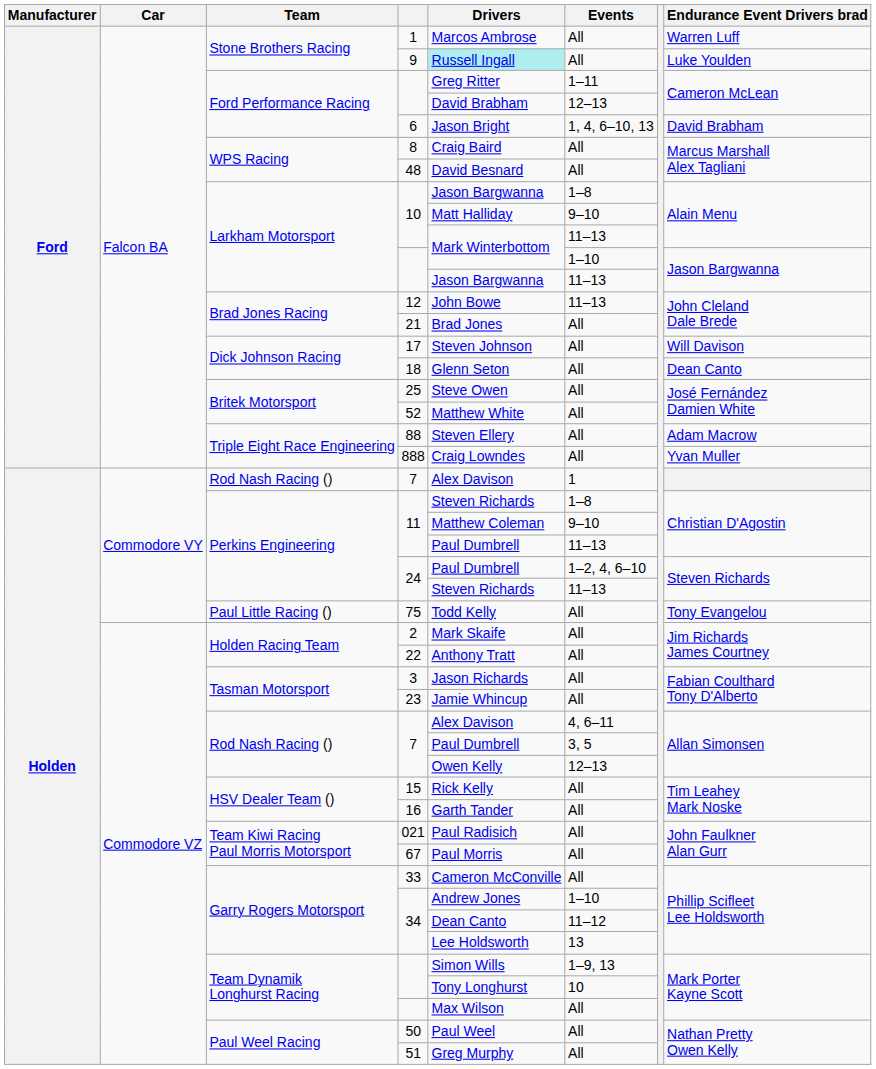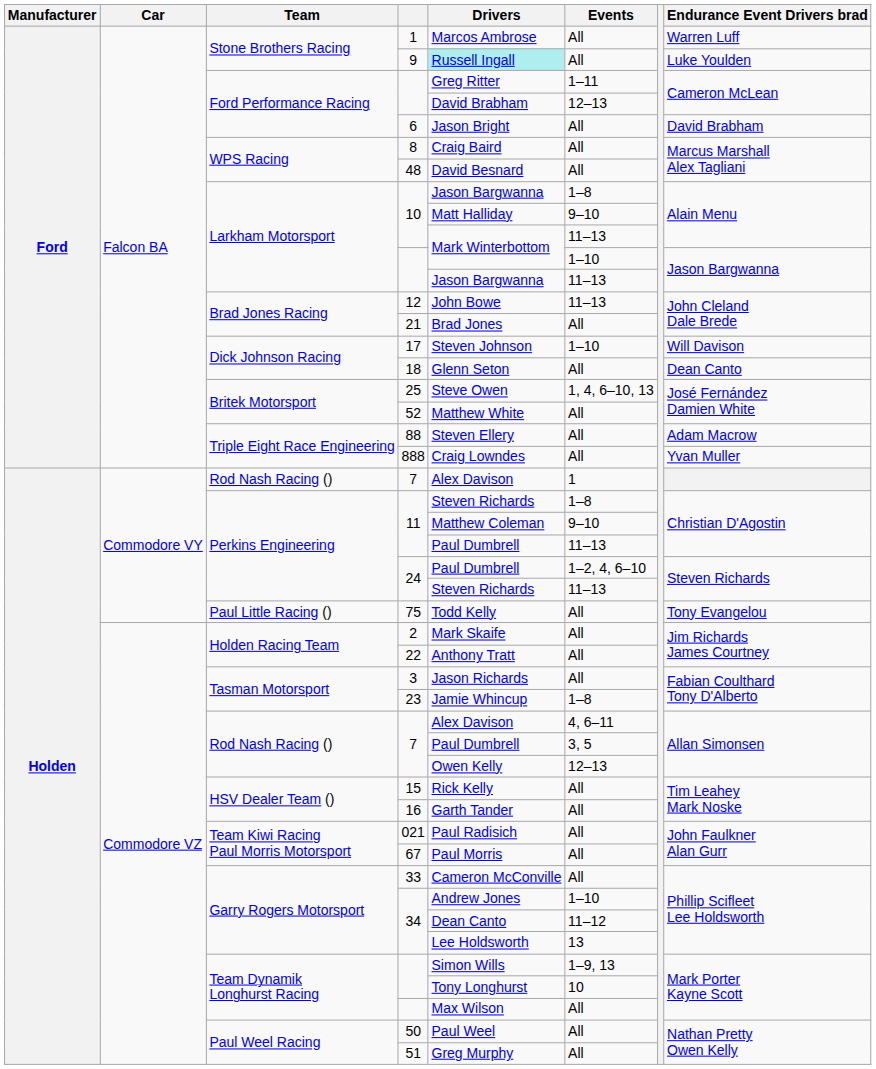 <table class="wikitable" style="font-size: 85%">
 <tr>
 <th>Manufacturer</th>
 <th>Car</th>
 <th>Team</th>
 <th></th>
 <th>Drivers</th>
 <th>Events</th>
 <th rowspan=60></th>
 <th>Endurance Event Drivers brad</th>
 </tr>
 <tr>
 <th rowspan=20><a href='#'>Ford</a></th>
 <td rowspan=20><a href='#'>Falcon BA</a></td>
 <td rowspan=2><a href='#'>Stone Brothers Racing</a></td>
 <td align=center>1</td>
 <td> <a href='#'>Marcos Ambrose</a></td>
 <td>All</td>
 <td> <a href='#'>Warren Luff</a></td>
 </tr>
 <tr>
 <td align=center>9</td>
 <td style="background: paleturquoise;"> <a href='#'>Russell Ingall</a></td>
 <td>All</td>
 <td> <a href='#'>Luke Youlden</a></td>
 </tr>
 <tr>
 <td rowspan=3><a href='#'>Ford Performance Racing</a></td>
 <td align=center rowspan=2></td>
 <td> <a href='#'>Greg Ritter</a></td>
 <td>1–11</td>
 <td rowspan=2> <a href='#'>Cameron McLean</a></td>
 </tr>
 <tr>
 <td> <a href='#'>David Brabham</a></td>
 <td>12–13</td>
 </tr>
 <tr>
 <td align=center>6</td>
 <td> <a href='#'>Jason Bright</a></td>
-<td>1, 4, 6–10, 13</td>
+<td>All</td>
 <td> <a href='#'>David Brabham</a></td>
 </tr>
 <tr>
 <td rowspan=2><a href='#'>WPS Racing</a></td>
 <td align=center>8</td>
 <td> <a href='#'>Craig Baird</a></td>
 <td>All</td>
 <td rowspan=2> <a href='#'>Marcus Marshall</a><br>  <a href='#'>Alex Tagliani</a></td>
 </tr>
 <tr>
 <td align=center>48</td>
 <td> <a href='#'>David Besnard</a></td>
 <td>All</td>
 </tr>
 <tr>
 <td rowspan=5><a href='#'>Larkham Motorsport</a></td>
 <td align=center rowspan=3>10</td>
 <td> <a href='#'>Jason Bargwanna</a></td>
 <td>1–8</td>
 <td rowspan=3> <a href='#'>Alain Menu</a></td>
 </tr>
 <tr>
 <td> <a href='#'>Matt Halliday</a></td>
 <td>9–10</td>
 </tr>
 <tr>
 <td rowspan=2> <a href='#'>Mark Winterbottom</a></td>
 <td>11–13</td>
 </tr>
 <tr>
 <td align=center rowspan=2></td>
 <td>1–10</td>
 <td rowspan=2> <a href='#'>Jason Bargwanna</a></td>
 </tr>
 <tr>
 <td> <a href='#'>Jason Bargwanna</a></td>
 <td>11–13</td>
 </tr>
 <tr>
 <td rowspan=2><a href='#'>Brad Jones Racing</a></td>
 <td align=center>12</td>
 <td> <a href='#'>John Bowe</a></td>
 <td>11–13</td>
 <td rowspan=2> <a href='#'>John Cleland</a><br>  <a href='#'>Dale Brede</a></td>
 </tr>
 <tr>
 <td align=center>21</td>
 <td> <a href='#'>Brad Jones</a></td>
 <td>All</td>
 </tr>
 <tr>
 <td rowspan=2><a href='#'>Dick Johnson Racing</a></td>
 <td align=center>17</td>
 <td> <a href='#'>Steven Johnson</a></td>
-<td>All</td>
+<td>1–10</td>
 <td> <a href='#'>Will Davison</a></td>
 </tr>
 <tr>
 <td align=center>18</td>
 <td> <a href='#'>Glenn Seton</a></td>
 <td>All</td>
 <td> <a href='#'>Dean Canto</a></td>
 </tr>
 <tr>
 <td rowspan=2><a href='#'>Britek Motorsport</a></td>
 <td align=center>25</td>
 <td> <a href='#'>Steve Owen</a></td>
-<td>All</td>
+<td>1, 4, 6–10, 13</td>
 <td rowspan=2> <a href='#'>José Fernández</a><br>  <a href='#'>Damien White</a></td>
 </tr>
 <tr>
 <td align=center>52</td>
 <td> <a href='#'>Matthew White</a></td>
 <td>All</td>
 </tr>
 <tr>
 <td rowspan=2><a href='#'>Triple Eight Race Engineering</a></td>
 <td align=center>88</td>
 <td> <a href='#'>Steven Ellery</a></td>
 <td>All</td>
 <td> <a href='#'>Adam Macrow</a></td>
 </tr>
 <tr>
 <td align=center>888</td>
 <td> <a href='#'>Craig Lowndes</a></td>
 <td>All</td>
 <td> <a href='#'>Yvan Muller</a></td>
 </tr>
 <tr>
 <th rowspan=27><a href='#'>Holden</a></th>
 <td rowspan=7><a href='#'>Commodore VY</a></td>
 <td><a href='#'>Rod Nash Racing</a> ()</td>
 <td align=center>7</td>
 <td> <a href='#'>Alex Davison</a></td>
 <td>1</td>
 <th></th>
 </tr>
 <tr>
 <td rowspan=5><a href='#'>Perkins Engineering</a></td>
 <td align=center rowspan=3>11</td>
 <td> <a href='#'>Steven Richards</a></td>
 <td>1–8</td>
 <td rowspan=3> <a href='#'>Christian D'Agostin</a></td>
 </tr>
 <tr>
 <td> <a href='#'>Matthew Coleman</a></td>
 <td>9–10</td>
 </tr>
 <tr>
 <td> <a href='#'>Paul Dumbrell</a></td>
 <td>11–13</td>
 </tr>
 <tr>
 <td align=center rowspan=2>24</td>
 <td> <a href='#'>Paul Dumbrell</a></td>
 <td>1–2, 4, 6–10</td>
 <td rowspan=2> <a href='#'>Steven Richards</a></td>
 </tr>
 <tr>
 <td> <a href='#'>Steven Richards</a></td>
 <td>11–13</td>
 </tr>
 <tr>
 <td><a href='#'>Paul Little Racing</a> ()</td>
 <td align=center>75</td>
 <td> <a href='#'>Todd Kelly</a></td>
 <td>All</td>
 <td> <a href='#'>Tony Evangelou</a></td>
 </tr>
 <tr>
 <td rowspan=20><a href='#'>Commodore VZ</a></td>
 <td rowspan=2><a href='#'>Holden Racing Team</a></td>
 <td align=center>2</td>
 <td> <a href='#'>Mark Skaife</a></td>
 <td>All</td>
 <td rowspan=2> <a href='#'>Jim Richards</a><br>  <a href='#'>James Courtney</a></td>
 </tr>
 <tr>
 <td align=center>22</td>
 <td> <a href='#'>Anthony Tratt</a></td>
 <td>All</td>
 </tr>
 <tr>
 <td rowspan=2><a href='#'>Tasman Motorsport</a></td>
 <td align=center>3</td>
 <td> <a href='#'>Jason Richards</a></td>
 <td>All</td>
 <td rowspan=2> <a href='#'>Fabian Coulthard</a><br>  <a href='#'>Tony D'Alberto</a></td>
 </tr>
 <tr>
 <td align=center>23</td>
 <td> <a href='#'>Jamie Whincup</a></td>
-<td>All</td>
+<td>1–8</td>
 </tr>
 <tr>
 <td rowspan=3><a href='#'>Rod Nash Racing</a> ()</td>
 <td align=center rowspan=3>7</td>
 <td> <a href='#'>Alex Davison</a></td>
 <td>4, 6–11</td>
 <td rowspan=3> <a href='#'>Allan Simonsen</a></td>
 </tr>
 <tr>
 <td> <a href='#'>Paul Dumbrell</a></td>
 <td>3, 5</td>
 </tr>
 <tr>
 <td> <a href='#'>Owen Kelly</a></td>
 <td>12–13</td>
 </tr>
 <tr>
 <td rowspan=2><a href='#'>HSV Dealer Team</a> ()</td>
 <td align=center>15</td>
 <td> <a href='#'>Rick Kelly</a></td>
 <td>All</td>
 <td rowspan=2> <a href='#'>Tim Leahey</a><br>  <a href='#'>Mark Noske</a></td>
 </tr>
 <tr>
 <td align=center>16</td>
 <td> <a href='#'>Garth Tander</a></td>
 <td>All</td>
 </tr>
 <tr>
 <td rowspan=2><a href='#'>Team Kiwi Racing</a><br> <a href='#'>Paul Morris Motorsport</a></td>
 <td align=center>021</td>
 <td> <a href='#'>Paul Radisich</a></td>
 <td>All</td>
 <td rowspan=2> <a href='#'>John Faulkner</a><br>  <a href='#'>Alan Gurr</a></td>
 </tr>
 <tr>
 <td align=center>67</td>
 <td> <a href='#'>Paul Morris</a></td>
 <td>All</td>
 </tr>
 <tr>
 <td rowspan=4><a href='#'>Garry Rogers Motorsport</a></td>
 <td align=center>33</td>
 <td> <a href='#'>Cameron McConville</a></td>
 <td>All</td>
 <td rowspan=4> <a href='#'>Phillip Scifleet</a><br> <a href='#'>Lee Holdsworth</a></td>
 </tr>
 <tr>
 <td align=center rowspan=3>34</td>
 <td> <a href='#'>Andrew Jones</a></td>
 <td>1–10</td>
 </tr>
 <tr>
 <td> <a href='#'>Dean Canto</a></td>
 <td>11–12</td>
 </tr>
 <tr>
 <td> <a href='#'>Lee Holdsworth</a></td>
 <td>13</td>
 </tr>
 <tr>
 <td rowspan=3><a href='#'>Team Dynamik</a><br><a href='#'>Longhurst Racing</a></td>
 <td align=center rowspan=2></td>
 <td> <a href='#'>Simon Wills</a></td>
 <td>1–9, 13</td>
 <td rowspan=3> <a href='#'>Mark Porter</a><br> <a href='#'>Kayne Scott</a></td>
 </tr>
 <tr>
 <td> <a href='#'>Tony Longhurst</a></td>
 <td>10</td>
 </tr>
 <tr>
 <td align=center></td>
 <td> <a href='#'>Max Wilson</a></td>
 <td>All</td>
 </tr>
 <tr>
 <td rowspan=2><a href='#'>Paul Weel Racing</a></td>
 <td align=center>50</td>
 <td> <a href='#'>Paul Weel</a></td>
 <td>All</td>
 <td rowspan=2> <a href='#'>Nathan Pretty</a> <br> <a href='#'>Owen Kelly</a></td>
 </tr>
 <tr>
 <td align=center>51</td>
 <td> <a href='#'>Greg Murphy</a></td>
 <td>All</td>
 </tr>
 </table>
